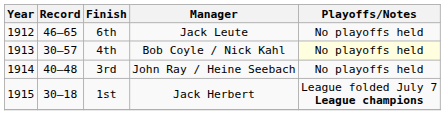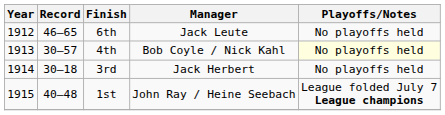 <table class="wikitable" style="text-align:center">
 <tr>
 <th>Year</th>
 <th>Record</th>
 <th>Finish</th>
 <th>Manager</th>
 <th>Playoffs/Notes</th>
 </tr>
 <tr align=center>
 <td>1912</td>
 <td>46–65</td>
 <td>6th</td>
 <td>Jack Leute</td>
 <td>No playoffs held</td>
 </tr>
 <tr align=center>
 <td>1913</td>
 <td>30–57</td>
 <td>4th</td>
 <td>Bob Coyle / Nick Kahl</td>
 <td style="background: lightyellow;">No playoffs held</td>
 </tr>
 <tr align=center>
 <td>1914</td>
-<td>40–48</td>
+<td>30–18</td>
 <td>3rd</td>
-<td>John Ray / Heine Seebach</td>
+<td>Jack Herbert</td>
 <td>No playoffs held</td>
 </tr>
 <tr align=center>
 <td>1915</td>
-<td>30–18</td>
+<td>40–48</td>
 <td>1st</td>
-<td>Jack Herbert</td>
+<td>John Ray / Heine Seebach</td>
 <td>League folded July 7<br><strong>League champions</strong></td>
 </tr>
 <tr align=center>
 </tr>
 </table>
